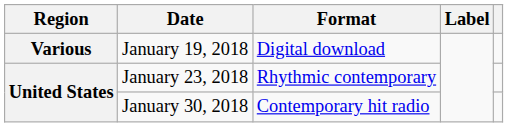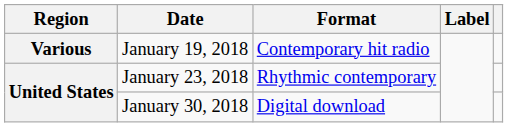 <table class="wikitable sortable plainrowheaders">
 <tr>
 <th scope="col">Region</th>
 <th scope="col">Date</th>
 <th scope="col">Format</th>
 <th scope="col">Label</th>
 <th scope="col"></th>
 </tr>
 <tr>
 <th scope="row">Various</th>
 <td>January 19, 2018</td>
-<td><a href='#'>Digital download</a></td>
+<td><a href='#'>Contemporary hit radio</a></td>
 <td rowspan="3"></td>
 <td></td>
 </tr>
 <tr>
 <th scope="row" rowspan="2">United States</th>
 <td>January 23, 2018</td>
 <td><a href='#'>Rhythmic contemporary</a></td>
 <td></td>
 </tr>
 <tr>
 <td>January 30, 2018</td>
-<td><a href='#'>Contemporary hit radio</a></td>
+<td><a href='#'>Digital download</a></td>
 <td></td>
 </tr>
 </table>
